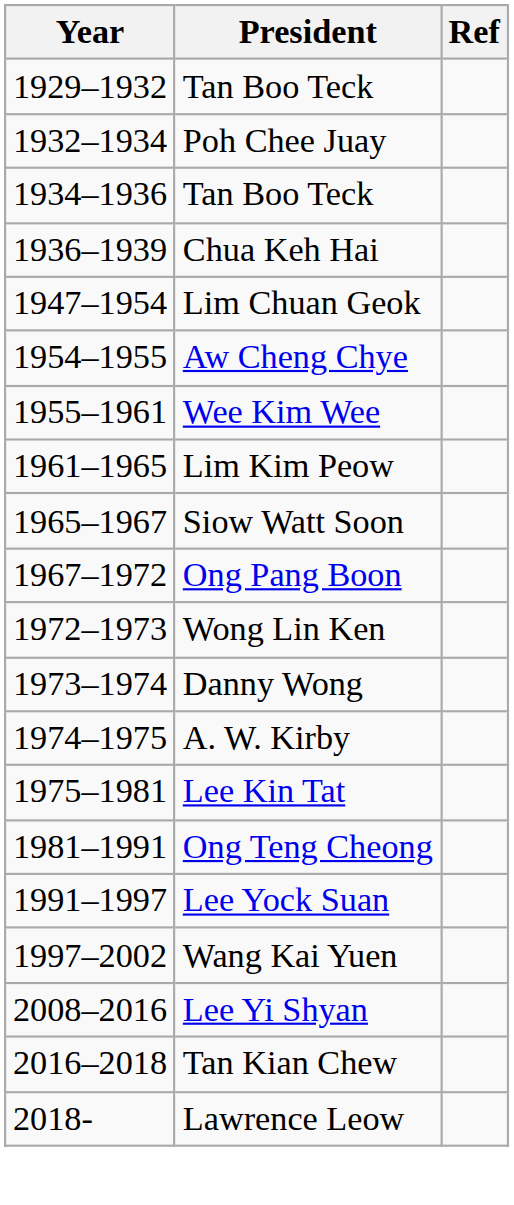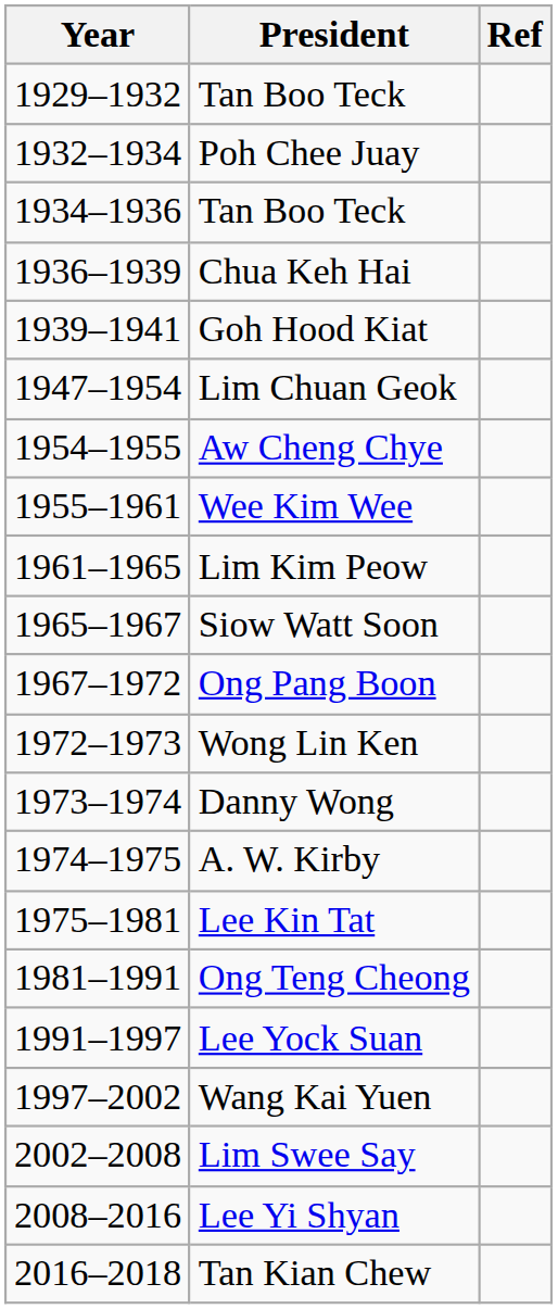 <table class="wikitable">
 <tr>
 <th>Year</th>
 <th>President</th>
 <th>Ref</th>
 </tr>
 <tr>
 <td>1929–1932</td>
 <td>Tan Boo Teck</td>
 <td></td>
 </tr>
 <tr>
 <td>1932–1934</td>
 <td>Poh Chee Juay</td>
 <td></td>
 </tr>
 <tr>
 <td>1934–1936</td>
 <td>Tan Boo Teck</td>
 <td></td>
 </tr>
 <tr>
 <td>1936–1939</td>
 <td>Chua Keh Hai</td>
+<td></td>
+</tr>
+<tr>
+<td>1939–1941</td>
+<td>Goh Hood Kiat</td>
 <td></td>
 </tr>
 <tr>
 <td>1947–1954</td>
 <td>Lim Chuan Geok</td>
 <td></td>
 </tr>
 <tr>
 <td>1954–1955</td>
 <td><a href='#'>Aw Cheng Chye</a></td>
 <td></td>
 </tr>
 <tr>
 <td>1955–1961</td>
 <td><a href='#'>Wee Kim Wee</a></td>
 <td></td>
 </tr>
 <tr>
 <td>1961–1965</td>
 <td>Lim Kim Peow</td>
 <td></td>
 </tr>
 <tr>
 <td>1965–1967</td>
 <td>Siow Watt Soon</td>
 <td></td>
 </tr>
 <tr>
 <td>1967–1972</td>
 <td><a href='#'>Ong Pang Boon</a></td>
 <td></td>
 </tr>
 <tr>
 <td>1972–1973</td>
 <td>Wong Lin Ken</td>
 <td></td>
 </tr>
 <tr>
 <td>1973–1974</td>
 <td>Danny Wong</td>
 <td></td>
 </tr>
 <tr>
 <td>1974–1975</td>
 <td>A. W. Kirby</td>
 <td></td>
 </tr>
 <tr>
 <td>1975–1981</td>
 <td><a href='#'>Lee Kin Tat</a></td>
 <td></td>
 </tr>
 <tr>
 <td>1981–1991</td>
 <td><a href='#'>Ong Teng Cheong</a></td>
 <td></td>
 </tr>
 <tr>
 <td>1991–1997</td>
 <td><a href='#'>Lee Yock Suan</a></td>
 <td></td>
 </tr>
 <tr>
 <td>1997–2002</td>
 <td>Wang Kai Yuen</td>
 <td></td>
 </tr>
 <tr>
+<td>2002–2008</td>
+<td><a href='#'>Lim Swee Say</a></td>
+<td></td>
+</tr>
+<tr>
 <td>2008–2016</td>
 <td><a href='#'>Lee Yi Shyan</a></td>
 <td></td>
 </tr>
 <tr>
 <td>2016–2018</td>
 <td>Tan Kian Chew</td>
 <td></td>
 </tr>
-<tr>
-<td>2018-</td>
-<td>Lawrence Leow</td>
-<td></td>
-</tr>
 </table>
